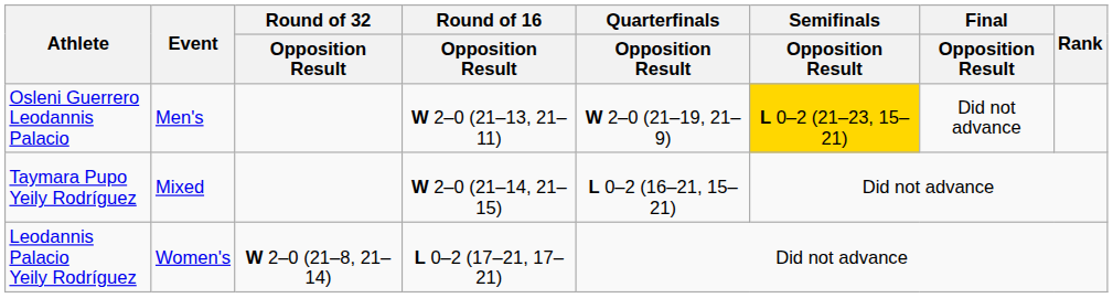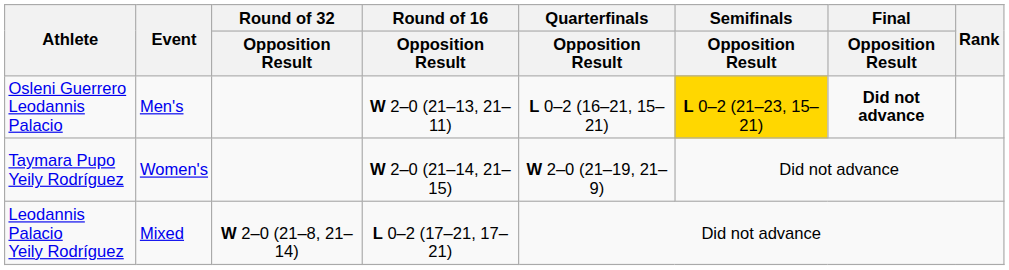 <table class="wikitable" style="font-size:90%">
 <tr>
 <th rowspan="2">Athlete</th>
 <th rowspan="2">Event</th>
 <th>Round of 32</th>
 <th>Round of 16</th>
 <th>Quarterfinals</th>
 <th>Semifinals</th>
 <th>Final</th>
 <th rowspan="2">Rank</th>
 </tr>
 <tr>
 <th>Opposition<br>Result</th>
 <th>Opposition<br>Result</th>
 <th>Opposition<br>Result</th>
 <th>Opposition<br>Result</th>
 <th>Opposition<br>Result</th>
 </tr>
 <tr align=center>
 <td align=left><a href='#'>Osleni Guerrero</a><br><a href='#'>Leodannis Palacio</a></td>
 <td align=left><a href='#'>Men's</a></td>
 <td></td>
 <td><br><strong>W</strong> 2–0 (21–13, 21–11)</td>
-<td><br><strong>W</strong> 2–0 (21–19, 21–9)</td>
+<td><br><strong>L</strong> 0–2 (16–21, 15–21)</td>
 <td style="background: gold;"><br><strong>L</strong> 0–2 (21–23, 15–21)</td>
-<td>Did not advance</td>
+<td><strong>Did not advance</strong></td>
 <td></td>
 </tr>
 <tr align=center>
 <td align=left><a href='#'>Taymara Pupo</a><br><a href='#'>Yeily Rodríguez</a></td>
-<td align=left><a href='#'>Mixed</a></td>
+<td align=left><a href='#'>Women's</a></td>
 <td></td>
 <td><br><strong>W</strong> 2–0 (21–14, 21–15)</td>
-<td><br><strong>L</strong> 0–2 (16–21, 15–21)</td>
+<td><br><strong>W</strong> 2–0 (21–19, 21–9)</td>
 <td colspan=3>Did not advance</td>
 </tr>
 <tr align=center>
 <td align=left><a href='#'>Leodannis Palacio</a><br><a href='#'>Yeily Rodríguez</a></td>
-<td align=left><a href='#'>Women's</a></td>
+<td align=left><a href='#'>Mixed</a></td>
 <td><br><strong>W</strong> 2–0 (21–8, 21–14)</td>
 <td><br><strong>L</strong> 0–2 (17–21, 17–21)</td>
 <td colspan=4>Did not advance</td>
 </tr>
 </table>
